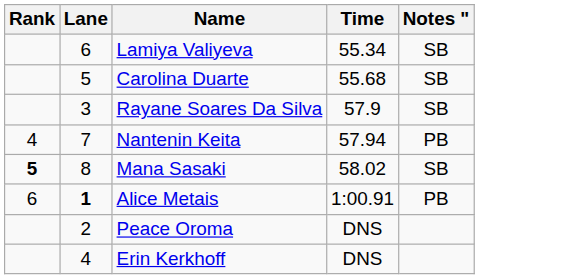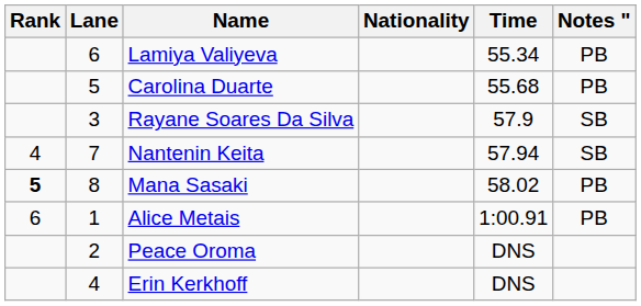 <table class='wikitable sortable'  style='text-align:center'>
 <tr>
 <th>Rank</th>
 <th>Lane</th>
 <th>Name</th>
+<th>Nationality</th>
 <th>Time</th>
 <th>Notes "</th>
 </tr>
 <tr>
 <td></td>
 <td>6</td>
 <td align=left><a href='#'>Lamiya  Valiyeva </a></td>
+<td align=left></td>
 <td>55.34</td>
-<td>SB</td>
+<td>PB</td>
 </tr>
 <tr>
 <td></td>
 <td>5</td>
 <td align=left><a href='#'>Carolina Duarte </a></td>
+<td align=left></td>
 <td>55.68</td>
-<td>SB</td>
+<td>PB</td>
 </tr>
 <tr>
 <td></td>
 <td>3</td>
 <td align=left><a href='#'>Rayane Soares  Da Silva </a></td>
+<td align=left></td>
 <td>57.9</td>
 <td>SB</td>
 </tr>
 <tr>
 <td>4</td>
 <td>7</td>
 <td align=left><a href='#'>Nantenin Keita  </a></td>
+<td align=left></td>
 <td>57.94</td>
-<td>PB</td>
+<td>SB</td>
 </tr>
 <tr>
 <td><strong>5</strong></td>
 <td>8</td>
 <td align=left><a href='#'>Mana Sasaki </a></td>
+<td align=left></td>
 <td>58.02</td>
-<td>SB</td>
+<td>PB</td>
 </tr>
 <tr>
 <td>6</td>
-<td><strong>1</strong></td>
+<td>1</td>
 <td align=left><a href='#'>Alice Metais </a></td>
+<td align=left></td>
 <td>1:00.91</td>
 <td>PB</td>
 </tr>
 <tr>
 <td></td>
 <td>2</td>
 <td align=left><a href='#'>Peace Oroma </a></td>
+<td align=left></td>
 <td>DNS</td>
 <td></td>
 </tr>
 <tr>
 <td></td>
 <td>4</td>
 <td align=left><a href='#'>Erin Kerkhoff </a></td>
+<td align=left></td>
 <td>DNS</td>
 <td></td>
 </tr>
 </table>
